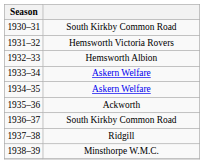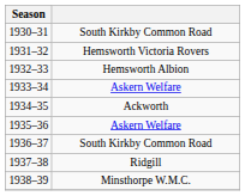 <table class="wikitable" style="text-align: center; font-size:85%">
 <tr>
 <th width=50>Season</th>
 <th width=220></th>
 </tr>
 <tr>
 <td>1930–31</td>
 <td>South Kirkby Common Road</td>
 </tr>
 <tr>
 <td>1931–32</td>
 <td>Hemsworth Victoria Rovers</td>
 </tr>
 <tr>
 <td>1932–33</td>
 <td>Hemsworth Albion</td>
 </tr>
 <tr>
 <td>1933–34</td>
 <td><a href='#'>Askern Welfare</a></td>
 </tr>
 <tr>
 <td>1934–35</td>
-<td><a href='#'>Askern Welfare</a></td>
+<td>Ackworth</td>
 </tr>
 <tr>
 <td>1935–36</td>
-<td>Ackworth</td>
+<td><a href='#'>Askern Welfare</a></td>
 </tr>
 <tr>
 <td>1936–37</td>
 <td>South Kirkby Common Road</td>
 </tr>
 <tr>
 <td>1937–38</td>
 <td>Ridgill</td>
 </tr>
 <tr>
 <td>1938–39</td>
 <td>Minsthorpe W.M.C.</td>
 </tr>
 <tr>
 </tr>
 </table>
